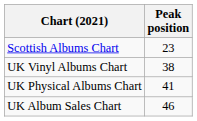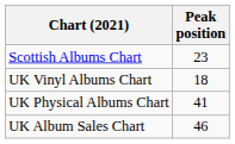 <table class="wikitable sortable">
 <tr>
 <th>Chart (2021)</th>
 <th>Peak<br>position</th>
 </tr>
 <tr>
 <td><a href='#'>Scottish Albums Chart</a></td>
 <td align="center">23</td>
 </tr>
 <tr>
 <td align="left">UK Vinyl Albums Chart</td>
-<td align="center">38</td>
+<td align="center">18</td>
 </tr>
 <tr>
 <td>UK Physical Albums Chart</td>
 <td align="center">41</td>
 </tr>
 <tr>
 <td>UK Album Sales Chart</td>
 <td align="center">46</td>
 </tr>
 </table>
